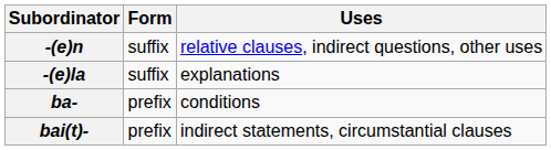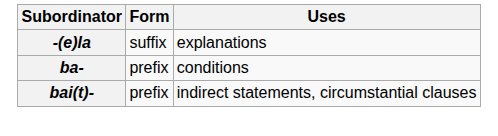 <table class="wikitable" style="margin: 1em auto 1em auto">
 <tr>
 <th align="center">Subordinator</th>
 <th align="center">Form</th>
 <th align="center">Uses</th>
-</tr>
-<tr>
-<th><em>-(e)n</em></th>
-<td>suffix</td>
-<td><a href='#'>relative clauses</a>, indirect questions, other uses</td>
 </tr>
 <tr>
 <th><em>-(e)la</em></th>
 <td>suffix</td>
 <td>explanations</td>
 </tr>
 <tr>
 <th><em>ba-</em></th>
 <td>prefix</td>
 <td>conditions</td>
 </tr>
 <tr>
 <th><em>bai(t)-</em></th>
 <td>prefix</td>
 <td>indirect statements, circumstantial clauses</td>
 </tr>
 </table>
